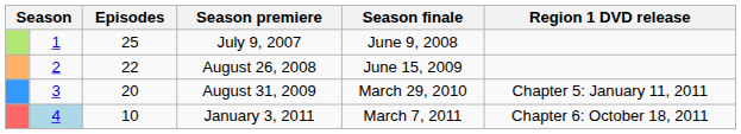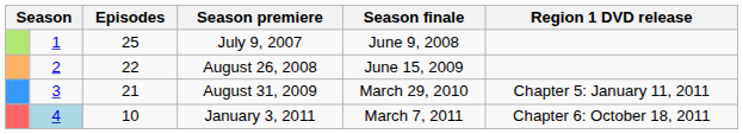 <table class="wikitable" style="width:750px;">
 <tr>
 <th colspan="2">Season</th>
 <th>Episodes</th>
 <th>Season premiere</th>
 <th>Season finale</th>
 <th colspan="2">Region 1 DVD release</th>
 </tr>
 <tr>
 <td style="background:#b1e673;"></td>
 <td style="text-align:center;"><a href='#'>1</a></td>
 <td style="text-align:center;">25</td>
 <td style="text-align:center;">July 9, 2007</td>
 <td style="text-align:center;">June 9, 2008</td>
 <td style="text-align:center;"></td>
 </tr>
 <tr>
 <td style="background:#ffb366;"></td>
 <td style="text-align:center;"><a href='#'>2</a></td>
 <td style="text-align:center;">22</td>
 <td style="text-align:center;">August 26, 2008</td>
 <td style="text-align:center;">June 15, 2009</td>
 <td style="text-align:center;"></td>
 </tr>
 <tr>
 <td style="background:#39f;"></td>
 <td style="text-align:center;"><a href='#'>3</a></td>
-<td style="text-align:center;">20</td>
+<td style="text-align:center;">21</td>
 <td style="text-align:center;">August 31, 2009 </td>
 <td style="text-align:center;">March 29, 2010</td>
 <td colspan="2" style="text-align:center;">Chapter 5: January 11, 2011 </td>
 </tr>
 <tr>
 <td style="background:#f66;"></td>
 <td style="background: lightblue; text-align:center;"><a href='#'>4</a></td>
 <td style="text-align:center;">10</td>
 <td style="text-align:center;">January 3, 2011</td>
 <td style="text-align:center;">March 7, 2011</td>
 <td colspan="2" style="text-align:center;">Chapter 6: October 18, 2011</td>
 </tr>
 </table>
